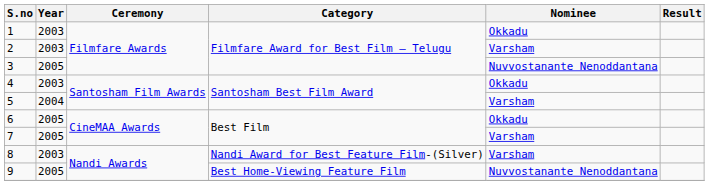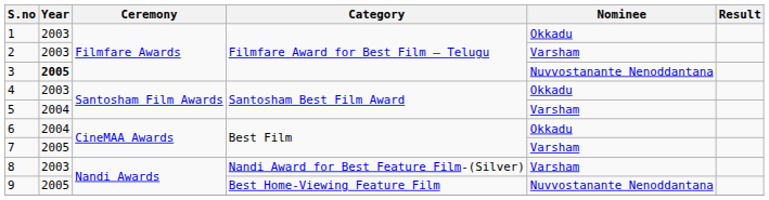 <table class="wikitable">
 <tr>
 <th>S.no</th>
 <th>Year</th>
 <th>Ceremony</th>
 <th>Category</th>
 <th>Nominee</th>
 <th>Result</th>
 </tr>
 <tr>
 <td>1</td>
 <td>2003</td>
 <td rowspan="3"><a href='#'>Filmfare Awards</a></td>
 <td rowspan="3"><a href='#'>Filmfare Award for Best Film – Telugu</a></td>
 <td><a href='#'>Okkadu</a></td>
 <td></td>
 </tr>
 <tr>
 <td>2</td>
 <td>2003</td>
 <td><a href='#'>Varsham</a></td>
 <td></td>
 </tr>
 <tr>
 <td>3</td>
-<td>2005</td>
+<td><strong>2005</strong></td>
 <td><a href='#'>Nuvvostanante Nenoddantana</a></td>
 <td></td>
 </tr>
 <tr>
 <td>4</td>
 <td>2003</td>
 <td rowspan="2"><a href='#'>Santosham Film Awards</a></td>
 <td rowspan="2"><a href='#'>Santosham Best Film Award</a></td>
 <td><a href='#'>Okkadu</a></td>
 <td></td>
 </tr>
 <tr>
 <td>5</td>
 <td>2004</td>
 <td><a href='#'>Varsham</a></td>
 <td></td>
 </tr>
 <tr>
 <td>6</td>
-<td>2005</td>
+<td>2004</td>
 <td rowspan="2"><a href='#'>CineMAA Awards</a></td>
 <td rowspan="2">Best Film</td>
 <td><a href='#'>Okkadu</a></td>
 <td></td>
 </tr>
 <tr>
 <td>7</td>
 <td>2005</td>
 <td><a href='#'>Varsham</a></td>
 <td></td>
 </tr>
 <tr>
 <td>8</td>
 <td>2003</td>
 <td rowspan="2"><a href='#'>Nandi Awards</a></td>
 <td rowspan="1"><a href='#'>Nandi Award for Best Feature Film</a>-(Silver)</td>
 <td><a href='#'>Varsham</a></td>
 <td></td>
 </tr>
 <tr>
 <td>9</td>
 <td>2005</td>
 <td rowspan="1"><a href='#'>Best Home-Viewing Feature Film</a></td>
 <td><a href='#'>Nuvvostanante Nenoddantana</a></td>
 <td></td>
 </tr>
 <tr>
 </tr>
 </table>
